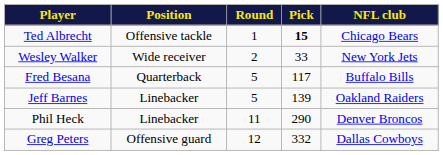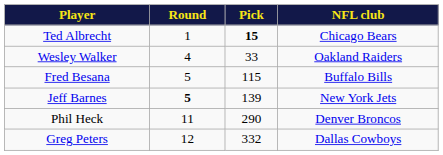 <table class="wikitable" width="60%">
 <tr align="center"  style="background:#121849;color:#F8E616;">
 <td><strong>Player</strong></td>
-<td><strong>Position</strong></td>
 <td><strong>Round</strong></td>
 <td><strong>Pick</strong></td>
 <td><strong>NFL club</strong></td>
 </tr>
 <tr align="center" bgcolor="">
 <td><a href='#'>Ted Albrecht</a></td>
-<td>Offensive tackle</td>
 <td>1</td>
 <td><strong>15</strong></td>
 <td><a href='#'>Chicago Bears</a></td>
 </tr>
 <tr align="center" bgcolor="">
 <td><a href='#'>Wesley Walker</a></td>
-<td>Wide receiver</td>
-<td>2</td>
+<td>4</td>
 <td>33</td>
-<td><a href='#'>New York Jets</a></td>
+<td><a href='#'>Oakland Raiders</a></td>
 </tr>
 <tr align="center" bgcolor="">
 <td><a href='#'>Fred Besana</a></td>
-<td>Quarterback</td>
 <td>5</td>
-<td>117</td>
+<td>115</td>
 <td><a href='#'>Buffalo Bills</a></td>
 </tr>
 <tr align="center" bgcolor="">
 <td><a href='#'>Jeff Barnes</a></td>
-<td>Linebacker</td>
-<td>5</td>
+<td><strong>5</strong></td>
 <td>139</td>
-<td><a href='#'>Oakland Raiders</a></td>
+<td><a href='#'>New York Jets</a></td>
 </tr>
 <tr align="center" bgcolor="">
 <td>Phil Heck</td>
-<td>Linebacker</td>
 <td>11</td>
 <td>290</td>
 <td><a href='#'>Denver Broncos</a></td>
 </tr>
 <tr align="center" bgcolor="">
 <td><a href='#'>Greg Peters</a></td>
-<td>Offensive guard</td>
 <td>12</td>
 <td>332</td>
 <td><a href='#'>Dallas Cowboys</a></td>
 </tr>
 </table>
